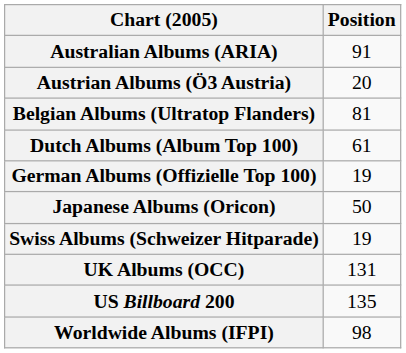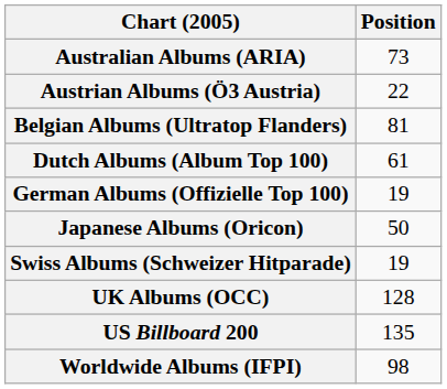 <table class="wikitable sortable plainrowheaders" style="text-align:center">
 <tr>
 <th scope="col">Chart (2005)</th>
 <th scope="col">Position</th>
 </tr>
 <tr>
 <th scope="row">Australian Albums (ARIA)</th>
-<td>91</td>
+<td>73</td>
 </tr>
 <tr>
 <th scope="row">Austrian Albums (Ö3 Austria)</th>
-<td>20</td>
+<td>22</td>
 </tr>
 <tr>
 <th scope="row">Belgian Albums (Ultratop Flanders)</th>
 <td>81</td>
 </tr>
 <tr>
 <th scope="row">Dutch Albums (Album Top 100)</th>
 <td>61</td>
 </tr>
 <tr>
 <th scope="row">German Albums (Offizielle Top 100)</th>
 <td>19</td>
 </tr>
 <tr>
 <th scope="row">Japanese Albums (Oricon)</th>
 <td>50</td>
 </tr>
 <tr>
 <th scope="row">Swiss Albums (Schweizer Hitparade)</th>
 <td>19</td>
 </tr>
 <tr>
 <th scope="row">UK Albums (OCC)</th>
-<td>131</td>
+<td>128</td>
 </tr>
 <tr>
 <th scope="row">US <em>Billboard</em> 200</th>
 <td>135</td>
 </tr>
 <tr>
 <th scope="row">Worldwide Albums (IFPI)</th>
 <td>98</td>
 </tr>
 </table>
